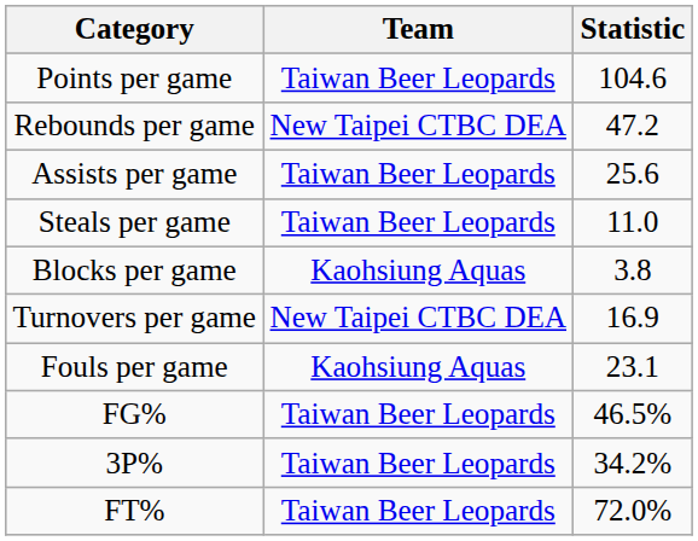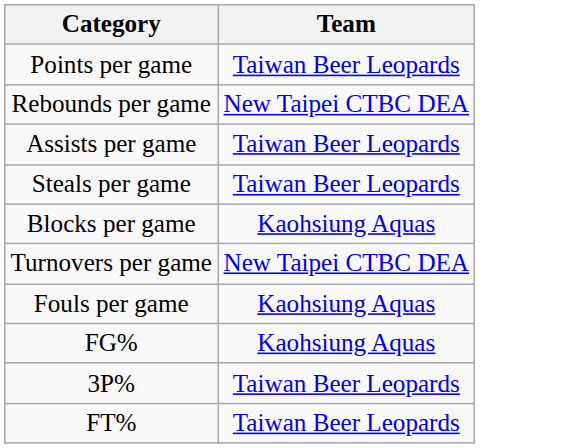 <table class="wikitable" style="text-align:center">
 <tr>
 <th>Category</th>
 <th>Team</th>
-<th>Statistic</th>
 </tr>
 <tr>
 <td>Points per game</td>
 <td><a href='#'>Taiwan Beer Leopards</a></td>
-<td>104.6</td>
 </tr>
 <tr>
 <td>Rebounds per game</td>
 <td><a href='#'>New Taipei CTBC DEA</a></td>
-<td>47.2</td>
 </tr>
 <tr>
 <td>Assists per game</td>
 <td><a href='#'>Taiwan Beer Leopards</a></td>
-<td>25.6</td>
 </tr>
 <tr>
 <td>Steals per game</td>
 <td><a href='#'>Taiwan Beer Leopards</a></td>
-<td>11.0</td>
 </tr>
 <tr>
 <td>Blocks per game</td>
 <td><a href='#'>Kaohsiung Aquas</a></td>
-<td>3.8</td>
 </tr>
 <tr>
 <td>Turnovers per game</td>
 <td><a href='#'>New Taipei CTBC DEA</a></td>
-<td>16.9</td>
 </tr>
 <tr>
 <td>Fouls per game</td>
 <td><a href='#'>Kaohsiung Aquas</a></td>
-<td>23.1</td>
 </tr>
 <tr>
 <td>FG%</td>
-<td><a href='#'>Taiwan Beer Leopards</a></td>
-<td>46.5%</td>
+<td><a href='#'>Kaohsiung Aquas</a></td>
 </tr>
 <tr>
 <td>3P%</td>
 <td><a href='#'>Taiwan Beer Leopards</a></td>
-<td>34.2%</td>
 </tr>
 <tr>
 <td>FT%</td>
 <td><a href='#'>Taiwan Beer Leopards</a></td>
-<td>72.0%</td>
 </tr>
 </table>
